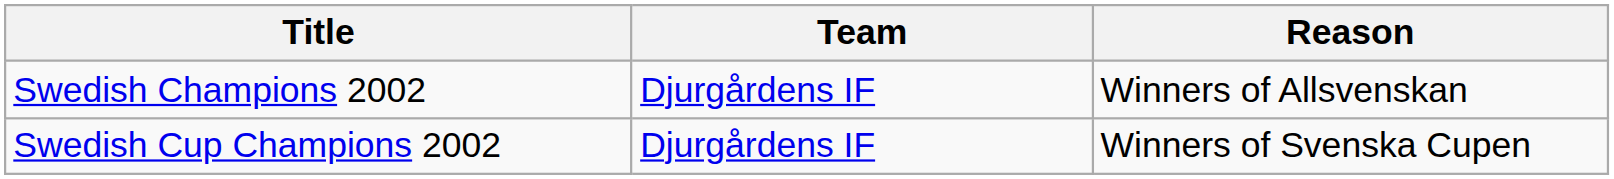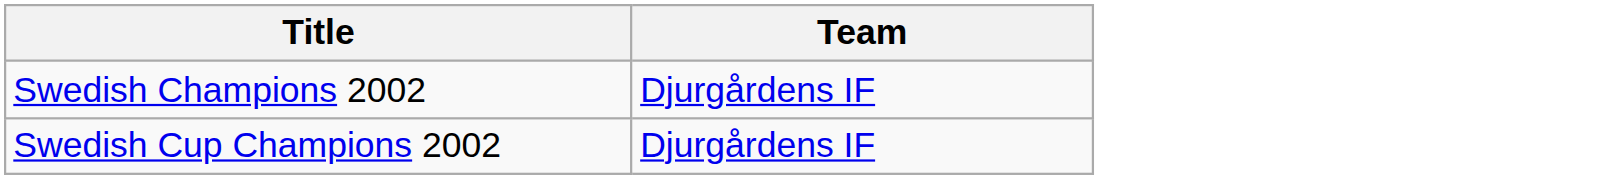 <table class="wikitable" style="text-align: left;">
 <tr>
 <th style="width: 275px;">Title</th>
 <th style="width: 200px;">Team</th>
-<th style="width: 225px;">Reason</th>
 </tr>
 <tr>
 <td><a href='#'>Swedish Champions</a> 2002</td>
 <td><a href='#'>Djurgårdens IF</a></td>
-<td>Winners of Allsvenskan</td>
 </tr>
 <tr>
 <td><a href='#'>Swedish Cup Champions</a> 2002</td>
 <td><a href='#'>Djurgårdens IF</a></td>
-<td>Winners of Svenska Cupen</td>
 </tr>
 </table>
